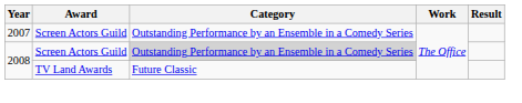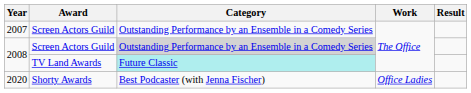 <table class="wikitable" style="font-size: 95%;">
 <tr>
 <th>Year</th>
 <th>Award</th>
 <th>Category</th>
 <th>Work</th>
 <th>Result</th>
 </tr>
 <tr>
 <td>2007</td>
 <td><a href='#'>Screen Actors Guild</a></td>
 <td><a href='#'>Outstanding Performance by an Ensemble in a Comedy Series</a></td>
 <td rowspan="3"><em><a href='#'>The Office</a></em></td>
 <td></td>
 </tr>
 <tr>
 <td rowspan="2">2008</td>
 <td><a href='#'>Screen Actors Guild</a></td>
 <td style="background: lightgrey;"><a href='#'>Outstanding Performance by an Ensemble in a Comedy Series</a></td>
 <td></td>
 </tr>
 <tr>
 <td><a href='#'>TV Land Awards</a></td>
-<td><a href='#'>Future Classic</a></td>
+<td style="background: paleturquoise;"><a href='#'>Future Classic</a></td>
+<td></td>
+</tr>
+<tr>
+<td>2020</td>
+<td><a href='#'>Shorty Awards</a></td>
+<td><a href='#'>Best Podcaster</a> (with <a href='#'>Jenna Fischer</a>)</td>
+<td><em><a href='#'>Office Ladies</a></em></td>
 <td></td>
 </tr>
 </table>
